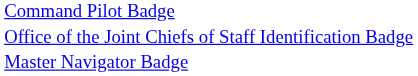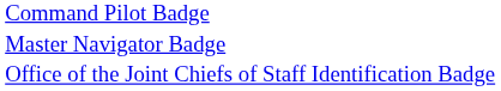 <table>
 <tr>
 <td></td>
 <td><a href='#'>Command Pilot Badge</a></td>
 </tr>
 <tr>
+<td><span></span></td>
+<td><a href='#'>Master Navigator Badge</a></td>
+</tr>
+<tr>
 <td></td>
 <td><a href='#'>Office of the Joint Chiefs of Staff Identification Badge</a></td>
 </tr>
-<tr>
-<td><span></span></td>
-<td><a href='#'>Master Navigator Badge</a></td>
-</tr>
 </table>
